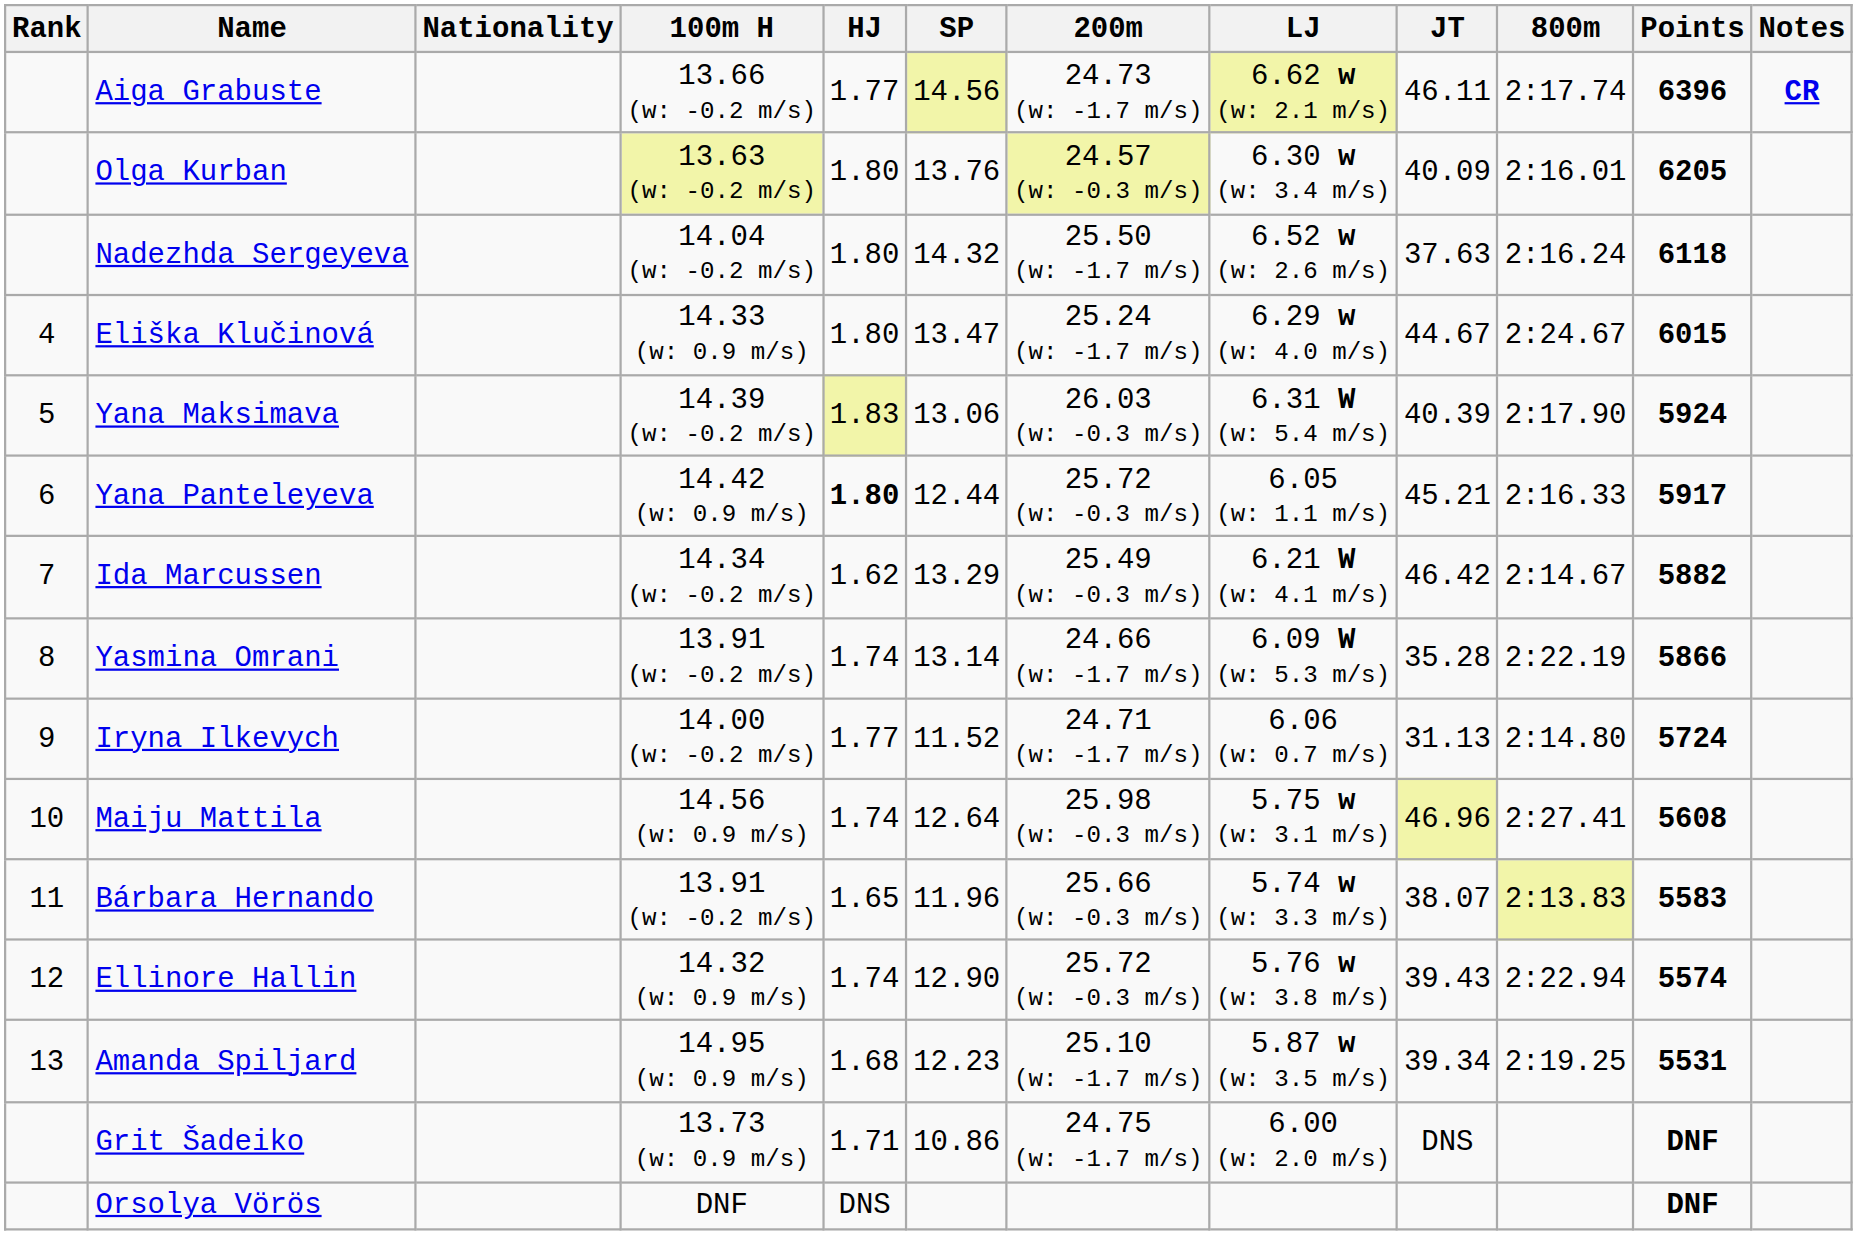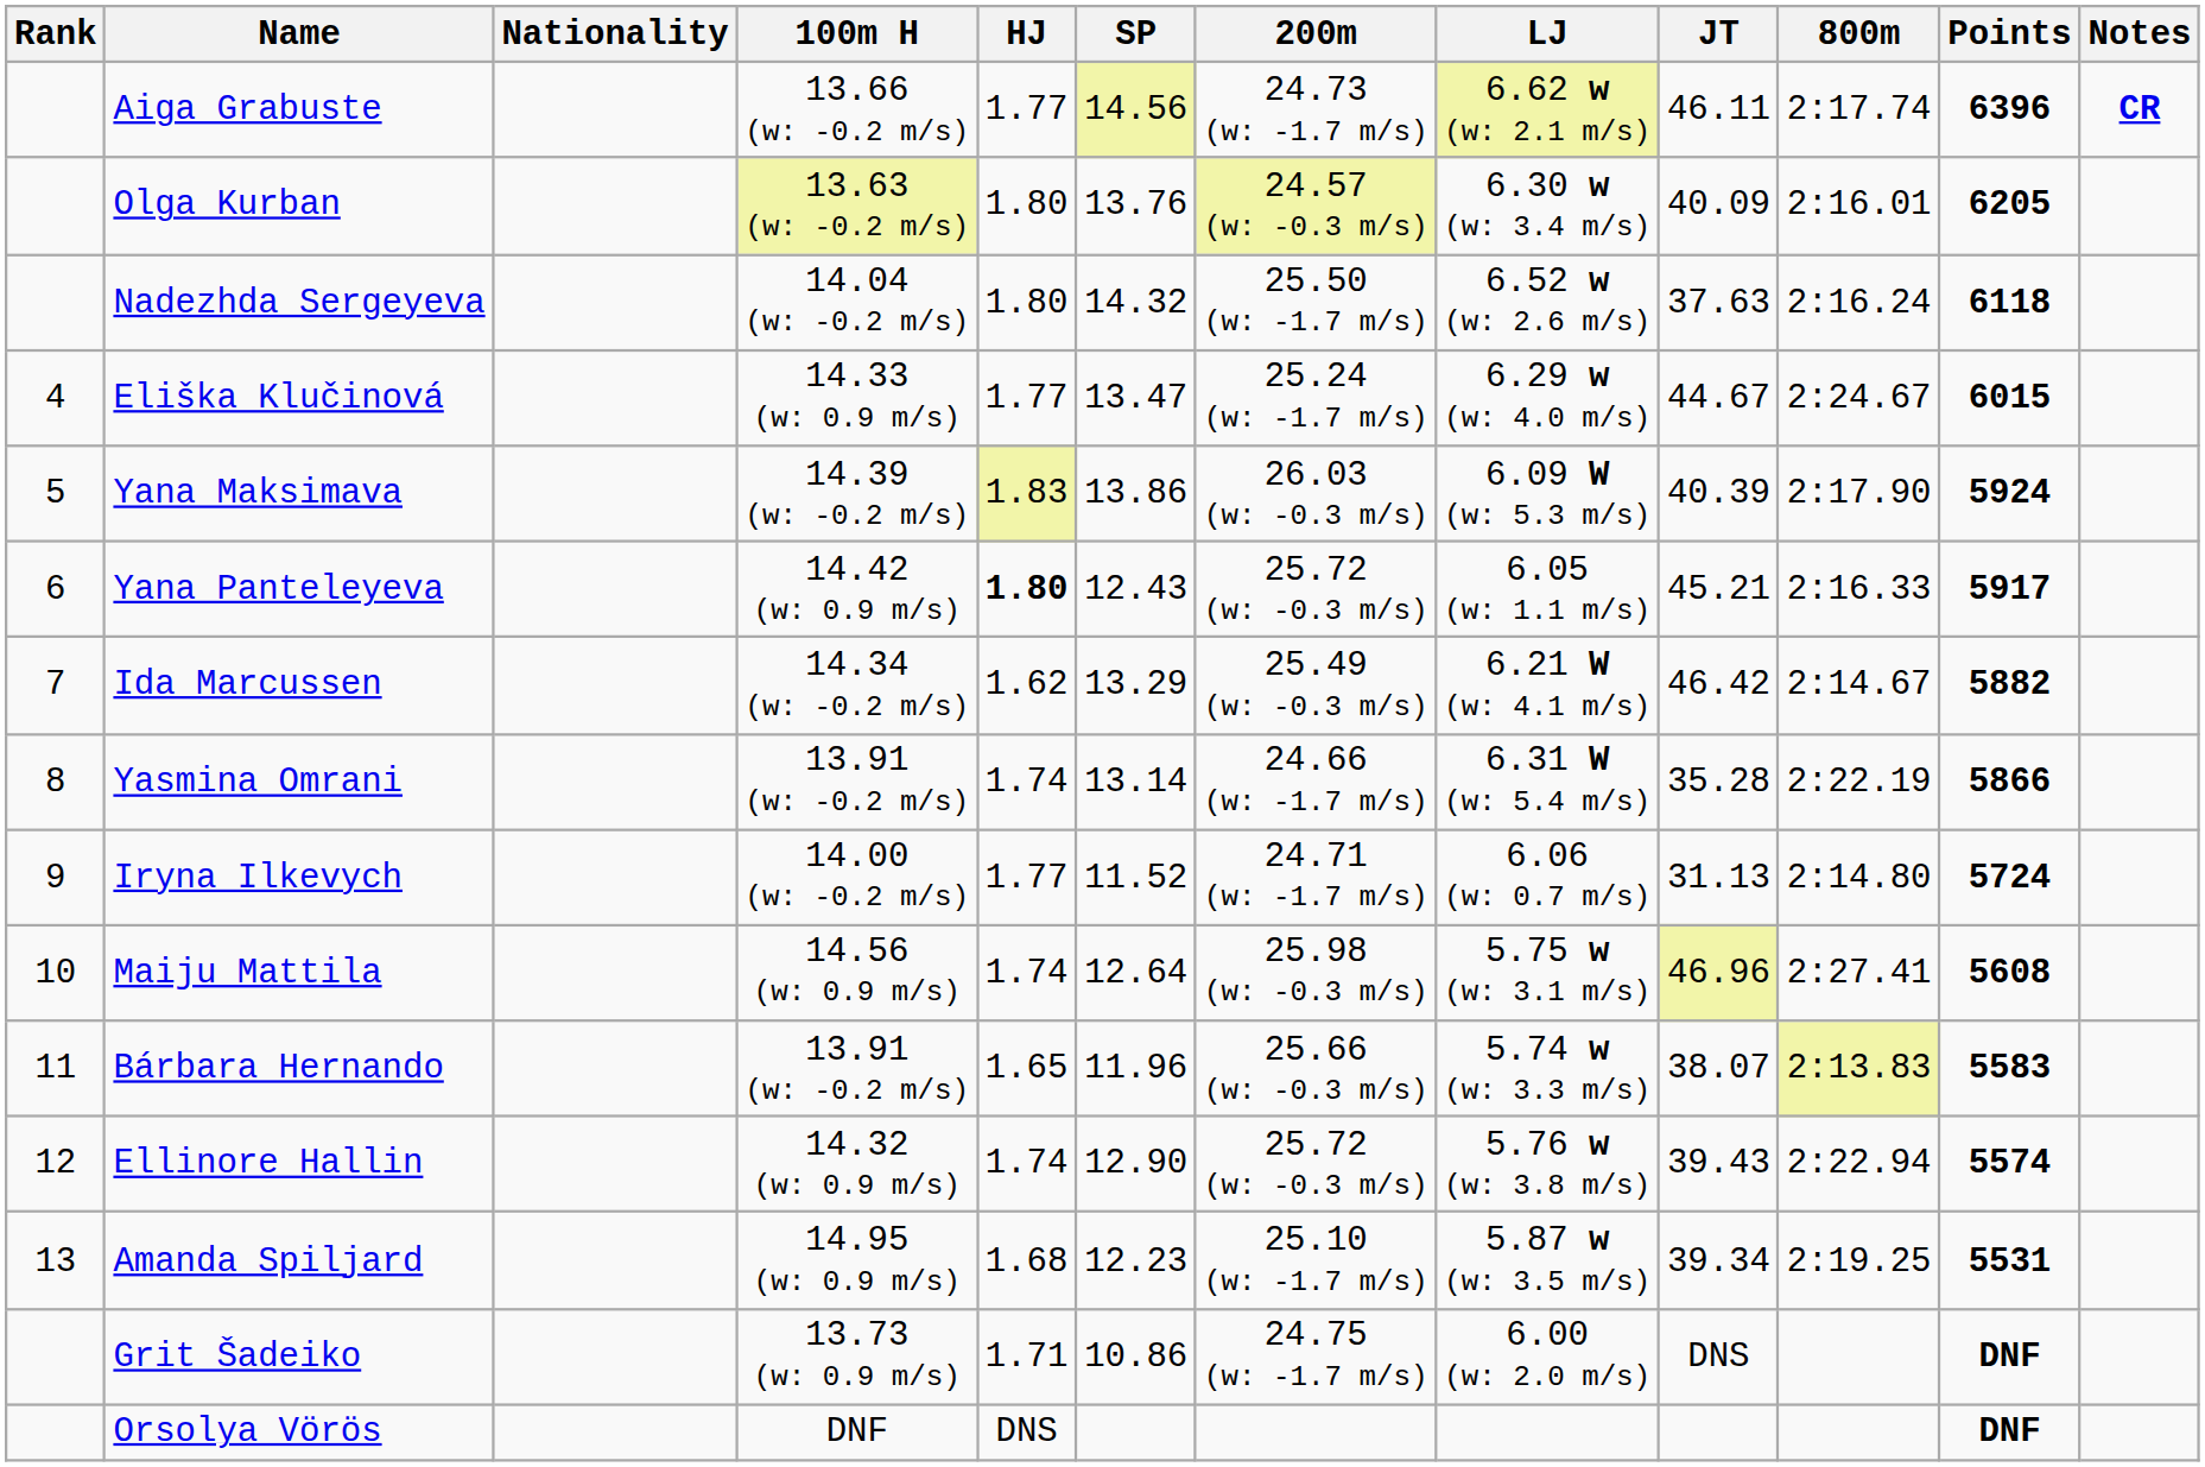 <table class="wikitable sortable" style="text-align:center">
 <tr>
 <th>Rank</th>
 <th>Name</th>
 <th>Nationality</th>
 <th>100m H</th>
 <th>HJ</th>
 <th>SP</th>
 <th>200m</th>
 <th>LJ</th>
 <th>JT</th>
 <th>800m</th>
 <th>Points</th>
 <th>Notes</th>
 </tr>
 <tr>
 <td></td>
 <td align=left><a href='#'>Aiga Grabuste</a></td>
 <td align=left></td>
 <td>13.66<br><small>(w: -0.2 m/s)</small></td>
 <td>1.77</td>
 <td bgcolor=#F2F5A9>14.56</td>
 <td>24.73<br><small>(w: -1.7 m/s)</small></td>
 <td bgcolor=#F2F5A9>6.62 <strong>w</strong><br><small>(w: 2.1 m/s)</small></td>
 <td>46.11</td>
 <td>2:17.74</td>
 <td><strong>6396</strong></td>
 <td><strong><a href='#'>CR</a></strong></td>
 </tr>
 <tr>
 <td></td>
 <td align=left><a href='#'>Olga Kurban</a></td>
 <td align=left></td>
 <td bgcolor=#F2F5A9>13.63<br><small>(w: -0.2 m/s)</small></td>
 <td>1.80</td>
 <td>13.76</td>
 <td bgcolor=#F2F5A9>24.57<br><small>(w: -0.3 m/s)</small></td>
 <td>6.30 <strong>w</strong><br><small>(w: 3.4 m/s)</small></td>
 <td>40.09</td>
 <td>2:16.01</td>
 <td><strong>6205</strong></td>
 <td></td>
 </tr>
 <tr>
 <td></td>
 <td align=left><a href='#'>Nadezhda Sergeyeva</a></td>
 <td align=left></td>
 <td>14.04<br><small>(w: -0.2 m/s)</small></td>
 <td>1.80</td>
 <td>14.32</td>
 <td>25.50<br><small>(w: -1.7 m/s)</small></td>
 <td>6.52 <strong>w</strong><br><small>(w: 2.6 m/s)</small></td>
 <td>37.63</td>
 <td>2:16.24</td>
 <td><strong>6118</strong></td>
 <td></td>
 </tr>
 <tr>
 <td>4</td>
 <td align=left><a href='#'>Eliška Klučinová</a></td>
 <td align=left></td>
 <td>14.33<br><small>(w: 0.9 m/s)</small></td>
-<td>1.80</td>
+<td>1.77</td>
 <td>13.47</td>
 <td>25.24<br><small>(w: -1.7 m/s)</small></td>
 <td>6.29 <strong>w</strong><br><small>(w: 4.0 m/s)</small></td>
 <td>44.67</td>
 <td>2:24.67</td>
 <td><strong>6015</strong></td>
 <td></td>
 </tr>
 <tr>
 <td>5</td>
 <td align=left><a href='#'>Yana Maksimava</a></td>
 <td align=left></td>
 <td>14.39<br><small>(w: -0.2 m/s)</small></td>
 <td bgcolor=#F2F5A9>1.83</td>
-<td>13.06</td>
+<td>13.86</td>
 <td>26.03<br><small>(w: -0.3 m/s)</small></td>
-<td>6.31 <strong>W</strong><br><small>(w: 5.4 m/s)</small></td>
+<td>6.09 <strong>W</strong><br><small>(w: 5.3 m/s)</small></td>
 <td>40.39</td>
 <td>2:17.90</td>
 <td><strong>5924</strong></td>
 <td></td>
 </tr>
 <tr>
 <td>6</td>
 <td align=left><a href='#'>Yana Panteleyeva</a></td>
 <td align=left></td>
 <td>14.42<br><small>(w: 0.9 m/s)</small></td>
 <td><strong>1.80</strong></td>
-<td>12.44</td>
+<td>12.43</td>
 <td>25.72<br><small>(w: -0.3 m/s)</small></td>
 <td>6.05<br><small>(w: 1.1 m/s)</small></td>
 <td>45.21</td>
 <td>2:16.33</td>
 <td><strong>5917</strong></td>
 <td></td>
 </tr>
 <tr>
 <td>7</td>
 <td align=left><a href='#'>Ida Marcussen</a></td>
 <td align=left></td>
 <td>14.34<br><small>(w: -0.2 m/s)</small></td>
 <td>1.62</td>
 <td>13.29</td>
 <td>25.49<br><small>(w: -0.3 m/s)</small></td>
 <td>6.21 <strong>W</strong><br><small>(w: 4.1 m/s)</small></td>
 <td>46.42</td>
 <td>2:14.67</td>
 <td><strong>5882</strong></td>
 <td></td>
 </tr>
 <tr>
 <td>8</td>
 <td align=left><a href='#'>Yasmina Omrani</a></td>
 <td align=left></td>
 <td>13.91<br><small>(w: -0.2 m/s)</small></td>
 <td>1.74</td>
 <td>13.14</td>
 <td>24.66<br><small>(w: -1.7 m/s)</small></td>
-<td>6.09 <strong>W</strong><br><small>(w: 5.3 m/s)</small></td>
+<td>6.31 <strong>W</strong><br><small>(w: 5.4 m/s)</small></td>
 <td>35.28</td>
 <td>2:22.19</td>
 <td><strong>5866</strong></td>
 <td></td>
 </tr>
 <tr>
 <td>9</td>
 <td align=left><a href='#'>Iryna Ilkevych</a></td>
 <td align=left></td>
 <td>14.00<br><small>(w: -0.2 m/s)</small></td>
 <td>1.77</td>
 <td>11.52</td>
 <td>24.71<br><small>(w: -1.7 m/s)</small></td>
 <td>6.06<br><small>(w: 0.7 m/s)</small></td>
 <td>31.13</td>
 <td>2:14.80</td>
 <td><strong>5724</strong></td>
 <td></td>
 </tr>
 <tr>
 <td>10</td>
 <td align=left><a href='#'>Maiju Mattila</a></td>
 <td align=left></td>
 <td>14.56<br><small>(w: 0.9 m/s)</small></td>
 <td>1.74</td>
 <td>12.64</td>
 <td>25.98<br><small>(w: -0.3 m/s)</small></td>
 <td>5.75 <strong>w</strong><br><small>(w: 3.1 m/s)</small></td>
 <td bgcolor=#F2F5A9>46.96</td>
 <td>2:27.41</td>
 <td><strong>5608</strong></td>
 <td></td>
 </tr>
 <tr>
 <td>11</td>
 <td align=left><a href='#'>Bárbara Hernando</a></td>
 <td align=left></td>
 <td>13.91<br><small>(w: -0.2 m/s)</small></td>
 <td>1.65</td>
 <td>11.96</td>
 <td>25.66<br><small>(w: -0.3 m/s)</small></td>
 <td>5.74 <strong>w</strong><br><small>(w: 3.3 m/s)</small></td>
 <td>38.07</td>
 <td bgcolor=#F2F5A9>2:13.83</td>
 <td><strong>5583</strong></td>
 <td></td>
 </tr>
 <tr>
 <td>12</td>
 <td align=left><a href='#'>Ellinore Hallin</a></td>
 <td align=left></td>
 <td>14.32<br><small>(w: 0.9 m/s)</small></td>
 <td>1.74</td>
 <td>12.90</td>
 <td>25.72<br><small>(w: -0.3 m/s)</small></td>
 <td>5.76 <strong>w</strong><br><small>(w: 3.8 m/s)</small></td>
 <td>39.43</td>
 <td>2:22.94</td>
 <td><strong>5574</strong></td>
 <td></td>
 </tr>
 <tr>
 <td>13</td>
 <td align=left><a href='#'>Amanda Spiljard</a></td>
 <td align=left></td>
 <td>14.95<br><small>(w: 0.9 m/s)</small></td>
 <td>1.68</td>
 <td>12.23</td>
 <td>25.10<br><small>(w: -1.7 m/s)</small></td>
 <td>5.87 <strong>w</strong><br><small>(w: 3.5 m/s)</small></td>
 <td>39.34</td>
 <td>2:19.25</td>
 <td><strong>5531</strong></td>
 <td></td>
 </tr>
 <tr>
 <td></td>
 <td align=left><a href='#'>Grit Šadeiko</a></td>
 <td align=left></td>
 <td>13.73<br><small>(w: 0.9 m/s)</small></td>
 <td>1.71</td>
 <td>10.86</td>
 <td>24.75<br><small>(w: -1.7 m/s)</small></td>
 <td>6.00<br><small>(w: 2.0 m/s)</small></td>
 <td>DNS</td>
 <td></td>
 <td><strong>DNF</strong></td>
 <td></td>
 </tr>
 <tr>
 <td></td>
 <td align=left><a href='#'>Orsolya Vörös</a></td>
 <td align=left></td>
 <td>DNF</td>
 <td>DNS</td>
 <td></td>
 <td></td>
 <td></td>
 <td></td>
 <td></td>
 <td><strong>DNF</strong></td>
 <td></td>
 </tr>
 </table>
